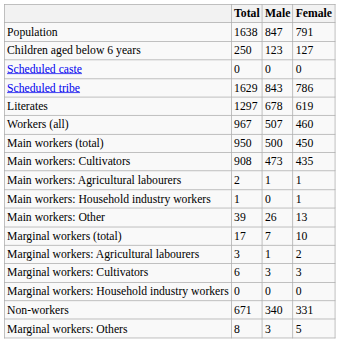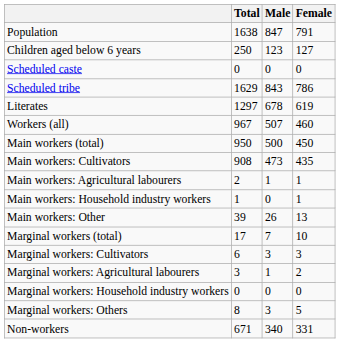 <table class="wikitable sortable">
 <tr>
 <th></th>
 <th>Total</th>
 <th>Male</th>
 <th>Female</th>
 </tr>
 <tr>
 <td>Population</td>
 <td>1638</td>
 <td>847</td>
 <td>791</td>
 </tr>
 <tr>
 <td>Children aged below 6 years</td>
 <td>250</td>
 <td>123</td>
 <td>127</td>
 </tr>
 <tr>
 <td><a href='#'>Scheduled caste</a></td>
 <td>0</td>
 <td>0</td>
 <td>0</td>
 </tr>
 <tr>
 <td><a href='#'>Scheduled tribe</a></td>
 <td>1629</td>
 <td>843</td>
 <td>786</td>
 </tr>
 <tr>
 <td>Literates</td>
 <td>1297</td>
 <td>678</td>
 <td>619</td>
 </tr>
 <tr>
 <td>Workers (all)</td>
 <td>967</td>
 <td>507</td>
 <td>460</td>
 </tr>
 <tr>
 <td>Main workers (total)</td>
 <td>950</td>
 <td>500</td>
 <td>450</td>
 </tr>
 <tr>
 <td>Main workers: Cultivators</td>
 <td>908</td>
 <td>473</td>
 <td>435</td>
 </tr>
 <tr>
 <td>Main workers: Agricultural labourers</td>
 <td>2</td>
 <td>1</td>
 <td>1</td>
 </tr>
 <tr>
 <td>Main workers: Household industry workers</td>
 <td>1</td>
 <td>0</td>
 <td>1</td>
 </tr>
 <tr>
 <td>Main workers: Other</td>
 <td>39</td>
 <td>26</td>
 <td>13</td>
 </tr>
 <tr>
 <td>Marginal workers (total)</td>
 <td>17</td>
 <td>7</td>
 <td>10</td>
 </tr>
 <tr>
+<td>Marginal workers: Cultivators</td>
+<td>6</td>
+<td>3</td>
+<td>3</td>
+</tr>
+<tr>
 <td>Marginal workers: Agricultural labourers</td>
 <td>3</td>
 <td>1</td>
 <td>2</td>
-</tr>
-<tr>
-<td>Marginal workers: Cultivators</td>
-<td>6</td>
-<td>3</td>
-<td>3</td>
 </tr>
 <tr>
 <td>Marginal workers: Household industry workers</td>
 <td>0</td>
 <td>0</td>
 <td>0</td>
 </tr>
 <tr>
+<td>Marginal workers: Others</td>
+<td>8</td>
+<td>3</td>
+<td>5</td>
+</tr>
+<tr>
 <td>Non-workers</td>
 <td>671</td>
 <td>340</td>
 <td>331</td>
 </tr>
-<tr>
-<td>Marginal workers: Others</td>
-<td>8</td>
-<td>3</td>
-<td>5</td>
-</tr>
 </table>
